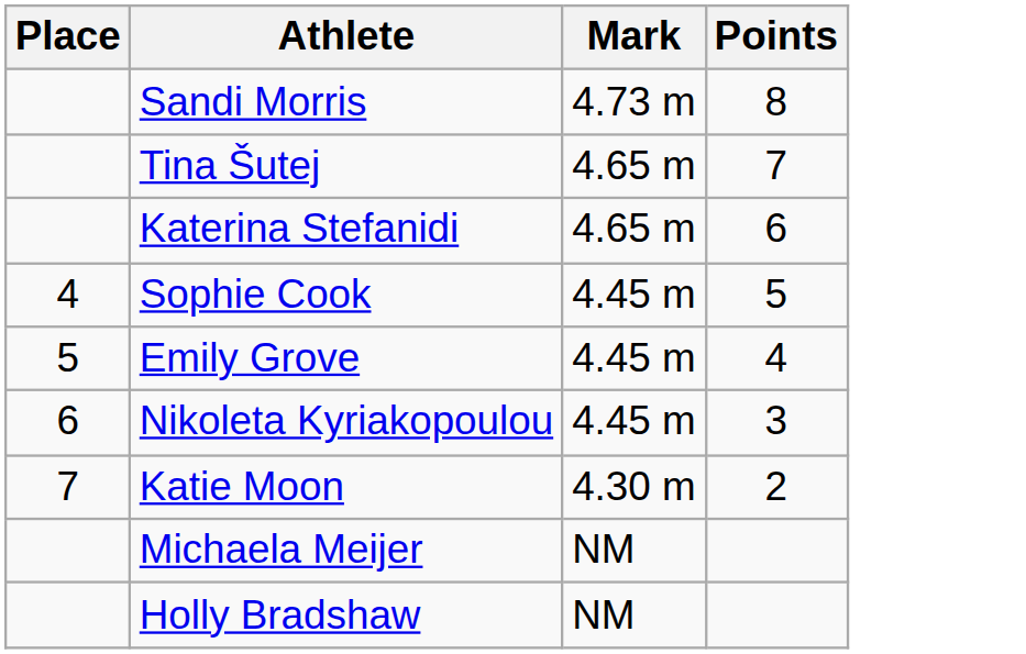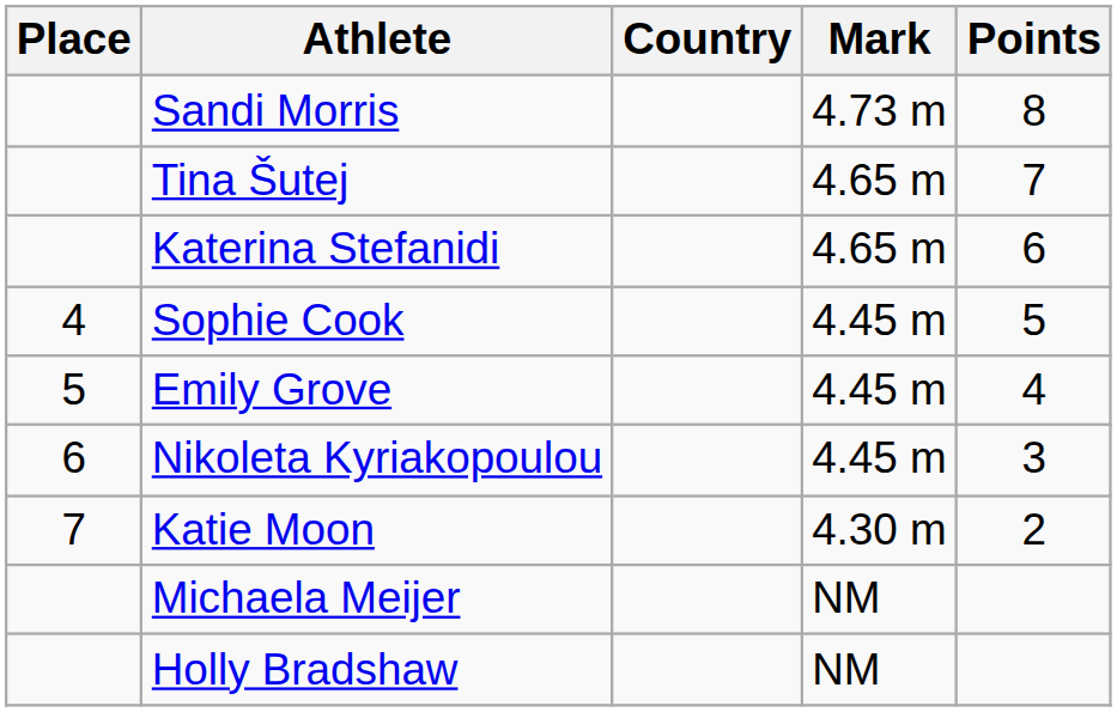 <table class="wikitable">
 <tr>
 <th>Place</th>
 <th>Athlete</th>
+<th>Country</th>
 <th>Mark</th>
 <th>Points</th>
 </tr>
 <tr>
 <td align=center></td>
 <td><a href='#'>Sandi Morris</a></td>
+<td></td>
 <td>4.73 m</td>
 <td align=center>8</td>
 </tr>
 <tr>
 <td align=center></td>
 <td><a href='#'>Tina Šutej</a></td>
+<td></td>
 <td>4.65 m</td>
 <td align=center>7</td>
 </tr>
 <tr>
 <td align=center></td>
 <td><a href='#'>Katerina Stefanidi</a></td>
+<td></td>
 <td>4.65 m</td>
 <td align=center>6</td>
 </tr>
 <tr>
 <td align=center>4</td>
 <td><a href='#'>Sophie Cook</a></td>
+<td></td>
 <td>4.45 m</td>
 <td align=center>5</td>
 </tr>
 <tr>
 <td align=center>5</td>
 <td><a href='#'>Emily Grove</a></td>
+<td></td>
 <td>4.45 m</td>
 <td align=center>4</td>
 </tr>
 <tr>
 <td align=center>6</td>
 <td><a href='#'>Nikoleta Kyriakopoulou</a></td>
+<td></td>
 <td>4.45 m</td>
 <td align=center>3</td>
 </tr>
 <tr>
 <td align=center>7</td>
 <td><a href='#'>Katie Moon</a></td>
+<td></td>
 <td>4.30 m</td>
 <td align=center>2</td>
 </tr>
 <tr>
 <td align=center></td>
 <td><a href='#'>Michaela Meijer</a></td>
+<td></td>
 <td>NM</td>
 <td align=center></td>
 </tr>
 <tr>
 <td align=center></td>
 <td><a href='#'>Holly Bradshaw</a></td>
+<td></td>
 <td>NM</td>
 <td align=center></td>
 </tr>
 </table>
